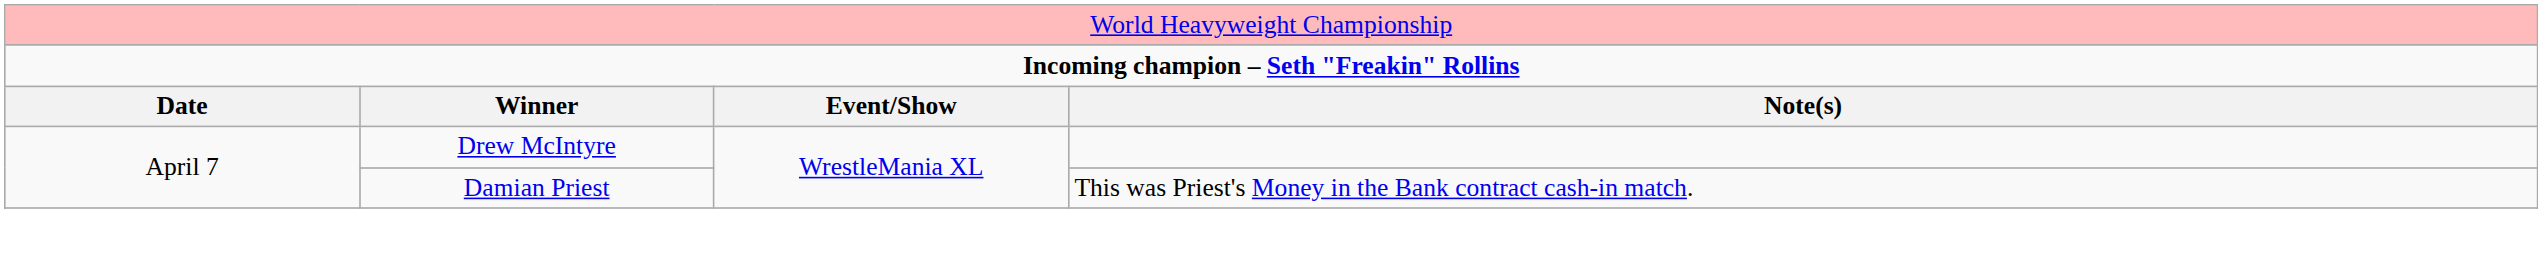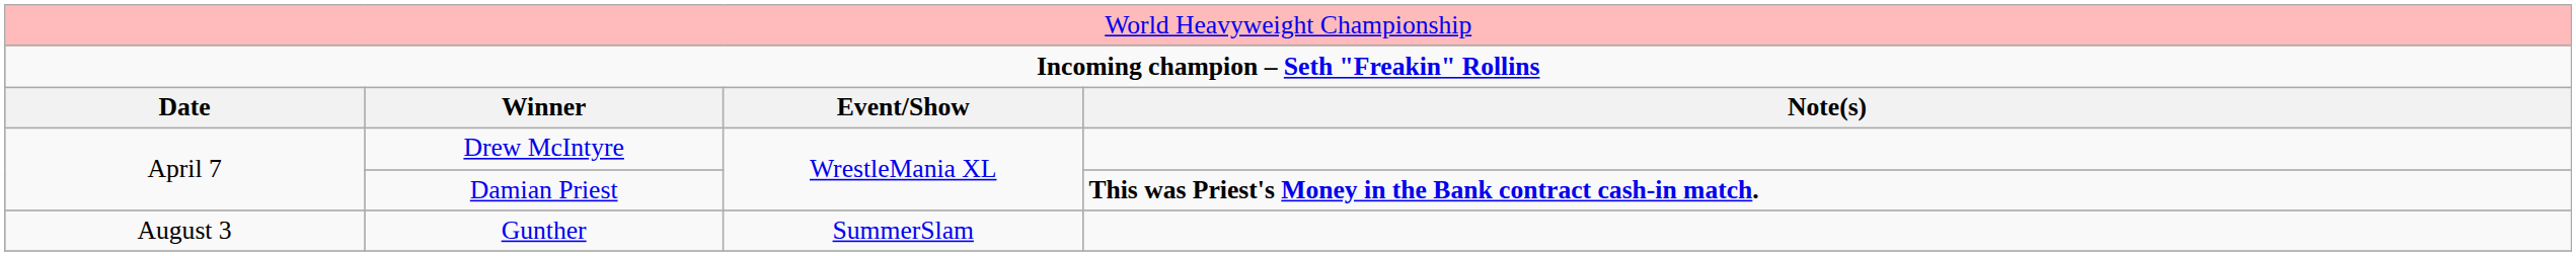 <table class="wikitable" style="text-align:center; width:100%;">
 <tr style="background:#FBB;">
 <td colspan="4" style="text-align: center;"><a href='#'>World Heavyweight Championship</a></td>
 </tr>
 <tr>
 <td colspan="4" style="text-align: center;"><strong>Incoming champion – <a href='#'>Seth "Freakin" Rollins</a></strong></td>
 </tr>
 <tr>
 <th width=14%>Date</th>
 <th width=14%>Winner</th>
 <th width=14%>Event/Show</th>
 <th width=58%>Note(s)</th>
 </tr>
 <tr>
 <td rowspan="2">April 7</td>
 <td><a href='#'>Drew McIntyre</a></td>
 <td rowspan="2"><a href='#'>WrestleMania XL</a><br></td>
 <td></td>
 </tr>
 <tr>
 <td><a href='#'>Damian Priest</a></td>
-<td align="left">This was Priest's <a href='#'>Money in the Bank contract cash-in match</a>.</td>
+<td align="left"><strong>This was Priest's <a href='#'>Money in the Bank contract cash-in match</a>.</strong></td>
+</tr>
+<tr>
+<td>August 3</td>
+<td><a href='#'>Gunther</a></td>
+<td><a href='#'>SummerSlam</a></td>
+<td></td>
 </tr>
 </table>
